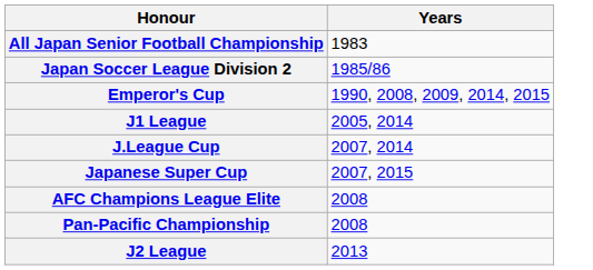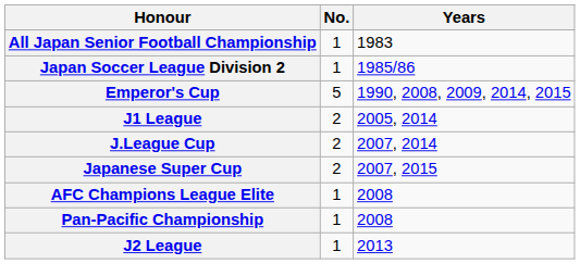 <table class="wikitable plainrowheaders">
 <tr>
 <th scope=col>Honour</th>
+<th scope=col>No.</th>
 <th scope=col>Years</th>
 </tr>
 <tr>
 <th scope=row><a href='#'>All Japan Senior Football Championship</a></th>
+<td align="center">1</td>
 <td>1983</td>
 </tr>
 <tr>
 <th scope=row><a href='#'>Japan Soccer League</a> Division 2</th>
+<td align="center">1</td>
 <td><a href='#'>1985/86</a></td>
 </tr>
 <tr>
 <th scope=row><a href='#'>Emperor's Cup</a></th>
+<td align="center">5</td>
 <td><a href='#'>1990</a>, <a href='#'>2008</a>, <a href='#'>2009</a>, <a href='#'>2014</a>, <a href='#'>2015</a></td>
 </tr>
 <tr>
 <th scope=row><a href='#'>J1 League</a></th>
+<td align="center">2</td>
 <td><a href='#'>2005</a>, <a href='#'>2014</a></td>
 </tr>
 <tr>
 <th scope=row><a href='#'>J.League Cup</a></th>
+<td align="center">2</td>
 <td><a href='#'>2007</a>, <a href='#'>2014</a></td>
 </tr>
 <tr>
 <th scope=row><a href='#'>Japanese Super Cup</a></th>
+<td align="center">2</td>
 <td><a href='#'>2007</a>, <a href='#'>2015</a></td>
 </tr>
 <tr>
 <th scope=row><a href='#'>AFC Champions League Elite</a></th>
+<td align="center">1</td>
 <td><a href='#'>2008</a></td>
 </tr>
 <tr>
 <th scope=row><a href='#'>Pan-Pacific Championship</a></th>
+<td align="center">1</td>
 <td><a href='#'>2008</a></td>
 </tr>
 <tr>
 <th scope=row><a href='#'>J2 League</a></th>
+<td align="center">1</td>
 <td><a href='#'>2013</a></td>
 </tr>
 </table>
